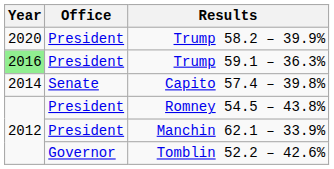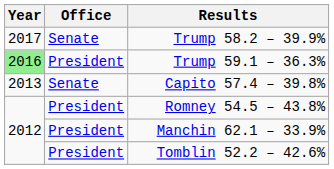 <table class=wikitable>
 <tr>
 <th width="30">Year</th>
 <th width="60">Office</th>
 <th width="180">Results</th>
 </tr>
 <tr>
-<td>2020</td>
-<td><a href='#'>President</a></td>
+<td>2017</td>
+<td><a href='#'>Senate</a></td>
 <td align="right" ><a href='#'>Trump</a> 58.2 – 39.9%</td>
 </tr>
 <tr>
 <td style="background: lightgreen;">2016</td>
 <td><a href='#'>President</a></td>
 <td align="right" ><a href='#'>Trump</a> 59.1 – 36.3%</td>
 </tr>
 <tr>
-<td rowspan="1">2014</td>
+<td rowspan="1">2013</td>
 <td><a href='#'>Senate</a></td>
 <td align="right" ><a href='#'>Capito</a> 57.4 – 39.8%</td>
 </tr>
 <tr>
 <td rowspan="3">2012</td>
 <td><a href='#'>President</a></td>
 <td align="right" ><a href='#'>Romney</a> 54.5 – 43.8%</td>
 </tr>
 <tr>
 <td><a href='#'>President</a></td>
 <td align="right" ><a href='#'>Manchin</a> 62.1 – 33.9%</td>
 </tr>
 <tr>
-<td><a href='#'>Governor</a></td>
+<td><a href='#'>President</a></td>
 <td align="right" ><a href='#'>Tomblin</a> 52.2 – 42.6%</td>
 </tr>
 </table>
